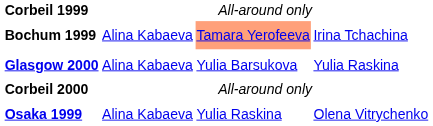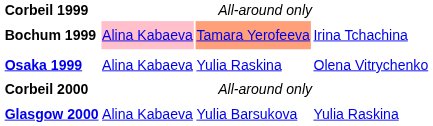 <table>
 <tr>
 <th scope=row style="text-align:left">Corbeil 1999 </th>
 <td colspan=3 align=center><em>All-around only</em></td>
 </tr>
 <tr>
 <th scope=row style="text-align:left">Bochum 1999 </th>
-<td style="height:30px;"> <a href='#'>Alina Kabaeva</a></td>
+<td style="background: pink; height:30px;"> <a href='#'>Alina Kabaeva</a></td>
 <td style="background: lightsalmon; height:30px;"> <a href='#'>Tamara Yerofeeva</a></td>
 <td style="height:30px;"> <a href='#'>Irina Tchachina</a></td>
+</tr>
+<tr>
+<th scope=row style="text-align:left"><a href='#'>Osaka 1999</a></th>
+<td style="height:30px;"> <a href='#'>Alina Kabaeva</a></td>
+<td style="height:30px;"> <a href='#'>Yulia Raskina</a></td>
+<td style="height:30px;"> <a href='#'>Olena Vitrychenko</a></td>
+</tr>
+<tr>
+<th scope=row style="text-align:left">Corbeil 2000 </th>
+<td colspan=3 align=center><em>All-around only</em></td>
 </tr>
 <tr>
 <th scope=row style="text-align:left"><a href='#'>Glasgow 2000</a></th>
 <td style="height:30px;"> <a href='#'>Alina Kabaeva</a></td>
 <td style="height:30px;"> <a href='#'>Yulia Barsukova</a></td>
 <td style="height:30px;"> <a href='#'>Yulia Raskina</a></td>
 </tr>
-<tr>
-<th scope=row style="text-align:left">Corbeil 2000 </th>
-<td colspan=3 align=center><em>All-around only</em></td>
-</tr>
-<tr>
-<th scope=row style="text-align:left"><a href='#'>Osaka 1999</a></th>
-<td style="height:30px;"> <a href='#'>Alina Kabaeva</a></td>
-<td style="height:30px;"> <a href='#'>Yulia Raskina</a></td>
-<td style="height:30px;"> <a href='#'>Olena Vitrychenko</a></td>
-</tr>
 </table>
